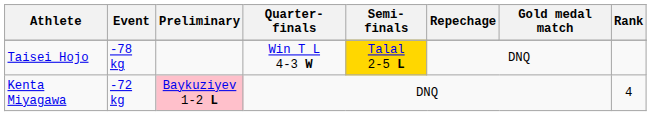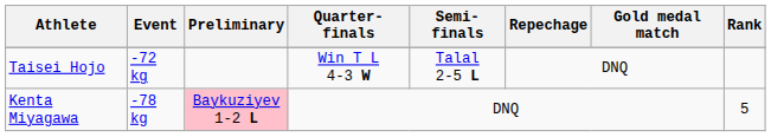 <table class="wikitable" style="font-size:90%">
 <tr>
 <th>Athlete</th>
 <th>Event</th>
 <th>Preliminary</th>
 <th>Quarter-finals</th>
 <th>Semi-finals</th>
 <th>Repechage</th>
 <th>Gold medal match</th>
 <th>Rank</th>
 </tr>
 <tr style="font-size:95%">
 </tr>
 <tr align=center>
 <td align=left><a href='#'>Taisei Hojo</a></td>
-<td align=left><a href='#'>-78 kg</a></td>
+<td align=left><a href='#'>-72 kg</a></td>
 <td></td>
 <td> <a href='#'>Win T L</a><br>4-3 <strong>W</strong></td>
-<td style="background: gold;"> <a href='#'>Talal</a><br>2-5 <strong>L</strong></td>
+<td> <a href='#'>Talal</a><br>2-5 <strong>L</strong></td>
 <td colspan=2>DNQ</td>
 <td></td>
 </tr>
 <tr align=center>
 <td align=left><a href='#'>Kenta Miyagawa</a></td>
-<td align=left><a href='#'>-72 kg</a></td>
+<td align=left><a href='#'>-78 kg</a></td>
 <td style="background: pink;"> <a href='#'>Baykuziyev</a><br>1-2 <strong>L</strong></td>
 <td colspan=4>DNQ</td>
-<td>4</td>
+<td>5</td>
 </tr>
 </table>
